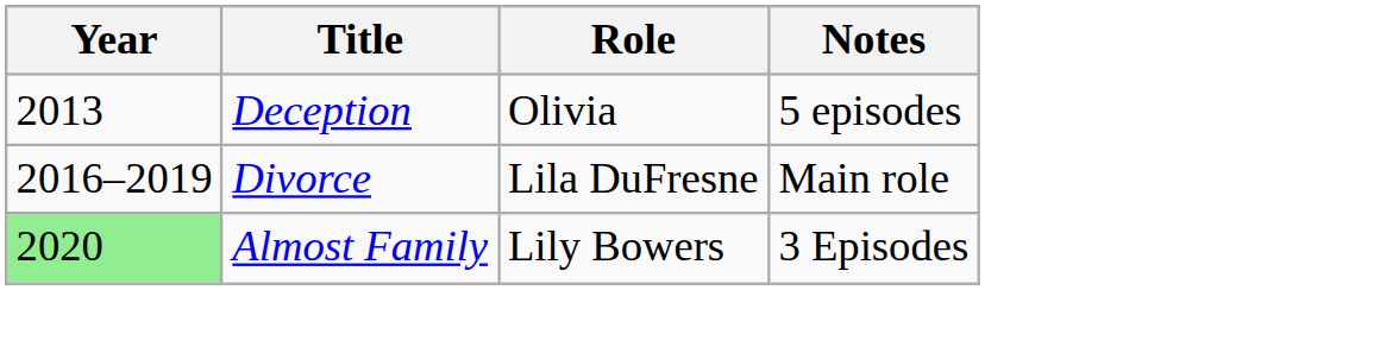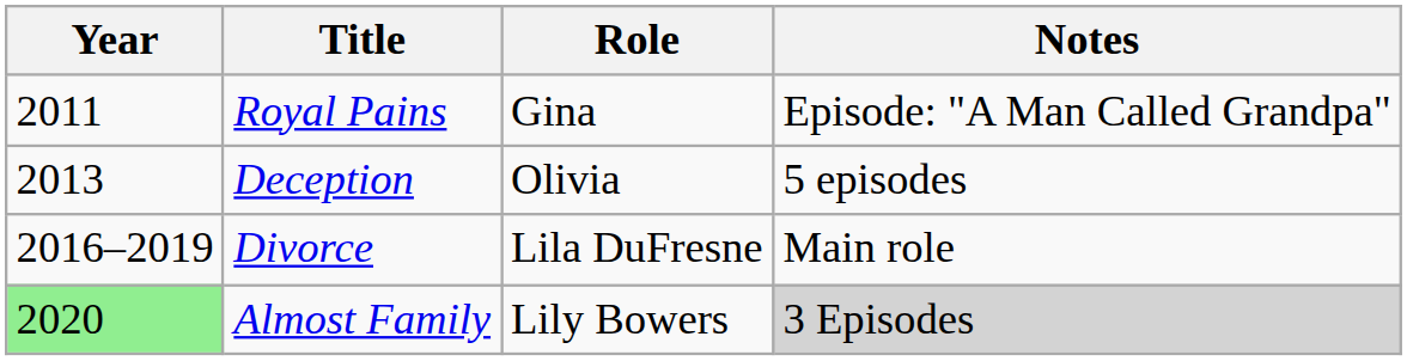 <table class="wikitable sortable">
 <tr>
 <th>Year</th>
 <th>Title</th>
 <th>Role</th>
 <th>Notes</th>
+</tr>
+<tr>
+<td>2011</td>
+<td><em><a href='#'>Royal Pains</a></em></td>
+<td>Gina</td>
+<td>Episode: "A Man Called Grandpa"</td>
 </tr>
 <tr>
 <td>2013</td>
 <td><em><a href='#'>Deception</a></em></td>
 <td>Olivia</td>
 <td>5 episodes</td>
 </tr>
 <tr>
 <td>2016–2019</td>
 <td><em><a href='#'>Divorce</a></em></td>
 <td>Lila DuFresne</td>
 <td>Main role</td>
 </tr>
 <tr>
 <td style="background: lightgreen;">2020</td>
 <td><em><a href='#'>Almost Family </a></em></td>
 <td>Lily Bowers</td>
-<td>3 Episodes</td>
+<td style="background: lightgrey;">3 Episodes</td>
 </tr>
 </table>
